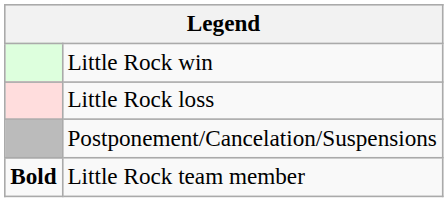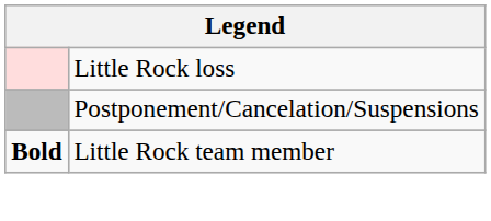 <table class="wikitable" style="font-size:90%">
 <tr>
 <th colspan="2">Legend</th>
-</tr>
-<tr>
-<td bgcolor="#ddffdd"> </td>
-<td>Little Rock win</td>
 </tr>
 <tr>
 <td bgcolor="#ffdddd"> </td>
 <td>Little Rock loss</td>
 </tr>
 <tr>
 <td bgcolor="#bbbbbb"> </td>
 <td>Postponement/Cancelation/Suspensions</td>
 </tr>
 <tr>
 <td><strong>Bold</strong></td>
 <td>Little Rock team member</td>
 </tr>
 </table>
